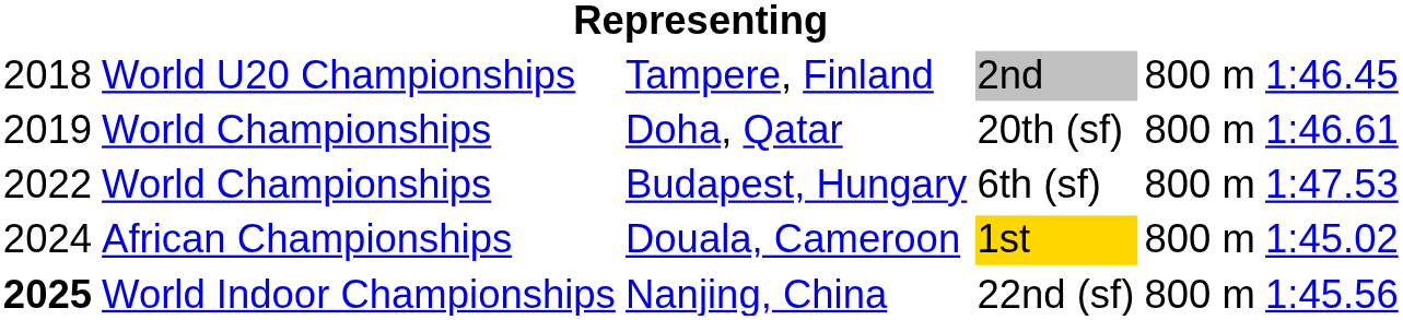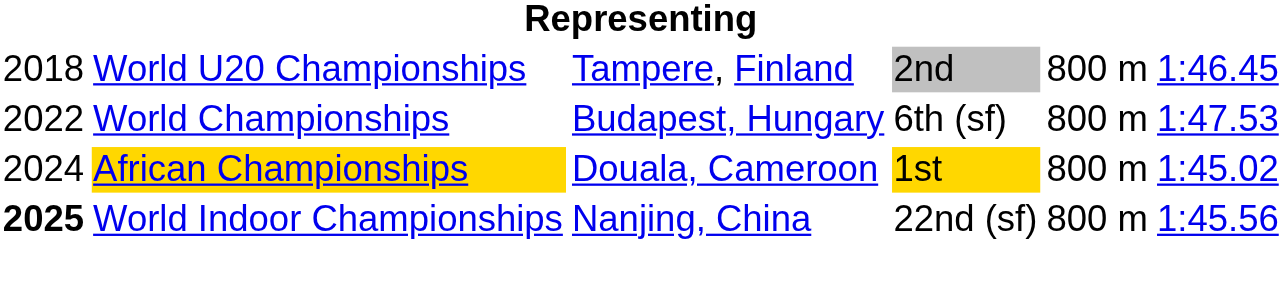 <table>
 <tr>
 <th colspan="6">Representing </th>
 </tr>
 <tr>
 <td>2018</td>
 <td><a href='#'>World U20 Championships</a></td>
 <td><a href='#'>Tampere</a>, <a href='#'>Finland</a></td>
 <td bgcolor="silver">2nd</td>
 <td>800 m</td>
 <td><a href='#'>1:46.45</a></td>
 </tr>
 <tr>
-<td>2019</td>
-<td><a href='#'>World Championships</a></td>
-<td><a href='#'>Doha</a>, <a href='#'>Qatar</a></td>
-<td>20th (sf)</td>
-<td>800 m</td>
-<td><a href='#'>1:46.61</a></td>
-</tr>
-<tr>
 <td>2022</td>
 <td><a href='#'>World Championships</a></td>
 <td><a href='#'>Budapest, Hungary</a></td>
 <td>6th (sf)</td>
 <td>800 m</td>
 <td><a href='#'>1:47.53</a></td>
 </tr>
 <tr>
 <td>2024</td>
-<td><a href='#'>African Championships</a></td>
+<td style="background: gold;"><a href='#'>African Championships</a></td>
 <td><a href='#'>Douala, Cameroon</a></td>
 <td bgcolor=gold>1st</td>
 <td>800 m</td>
 <td><a href='#'>1:45.02</a></td>
 </tr>
 <tr>
 <td><strong>2025</strong></td>
 <td><a href='#'>World Indoor Championships</a></td>
 <td><a href='#'>Nanjing, China</a></td>
 <td>22nd (sf)</td>
 <td>800 m</td>
 <td><a href='#'>1:45.56</a></td>
 </tr>
 </table>
